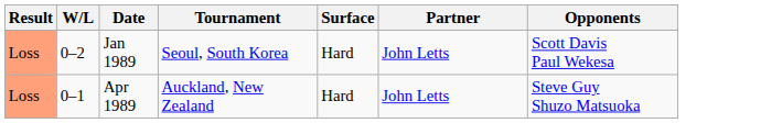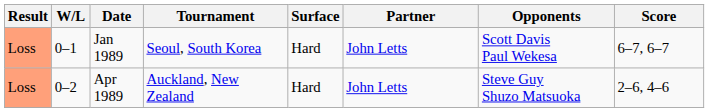 <table class="sortable wikitable">
 <tr>
 <th style="width:40px">Result</th>
 <th style="width:35px" class="unsortable">W/L</th>
 <th style="width:50px">Date</th>
 <th style="width:150px">Tournament</th>
 <th style="width:50px">Surface</th>
 <th style="width:140px">Partner</th>
 <th style="width:140px">Opponents</th>
+<th style="width:90px" class="unsortable">Score</th>
 </tr>
 <tr>
 <td style="background:#ffa07a;">Loss</td>
-<td>0–2</td>
+<td>0–1</td>
 <td>Jan 1989</td>
 <td><a href='#'>Seoul</a>, <a href='#'>South Korea</a></td>
 <td>Hard</td>
 <td> <a href='#'>John Letts</a></td>
 <td> <a href='#'>Scott Davis</a><br> <a href='#'>Paul Wekesa</a></td>
+<td>6–7, 6–7</td>
 </tr>
 <tr>
 <td style="background:#ffa07a;">Loss</td>
-<td>0–1</td>
+<td>0–2</td>
 <td>Apr 1989</td>
 <td><a href='#'>Auckland</a>, <a href='#'>New Zealand</a></td>
 <td>Hard</td>
 <td> <a href='#'>John Letts</a></td>
 <td> <a href='#'>Steve Guy</a><br> <a href='#'>Shuzo Matsuoka</a></td>
+<td>2–6, 4–6</td>
 </tr>
 </table>
